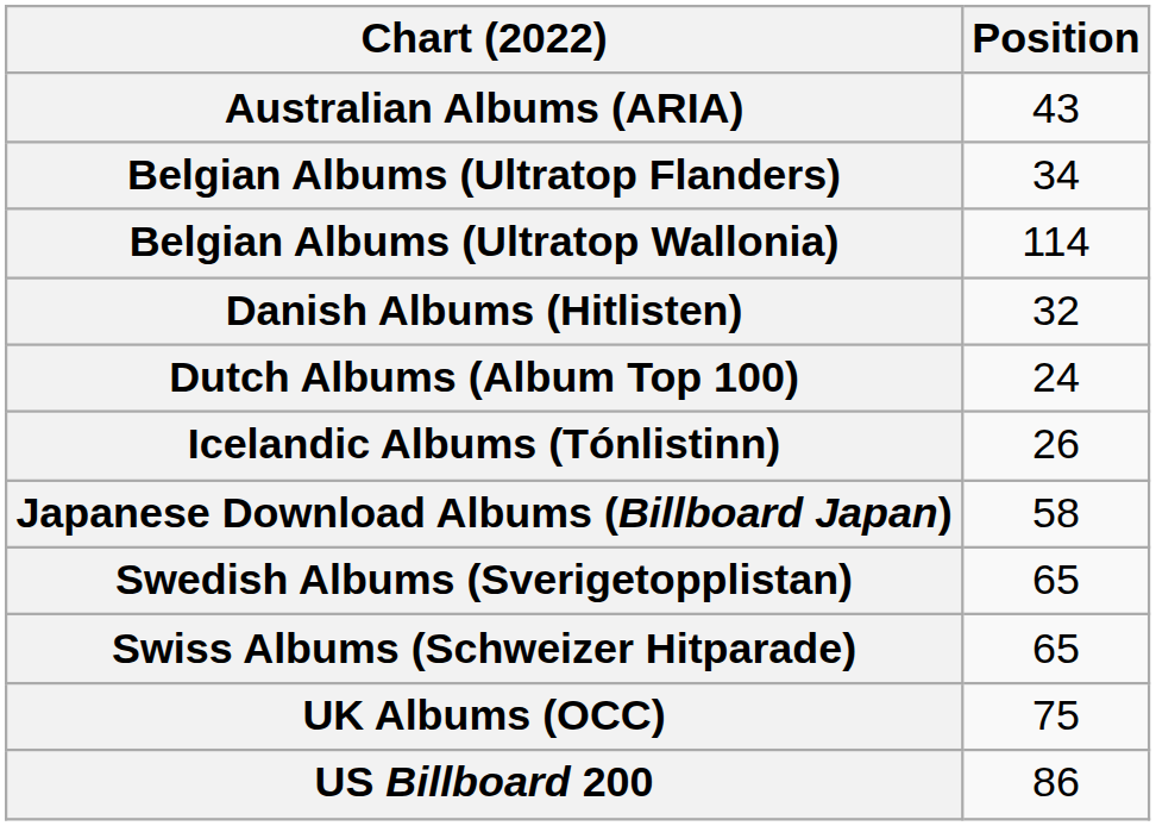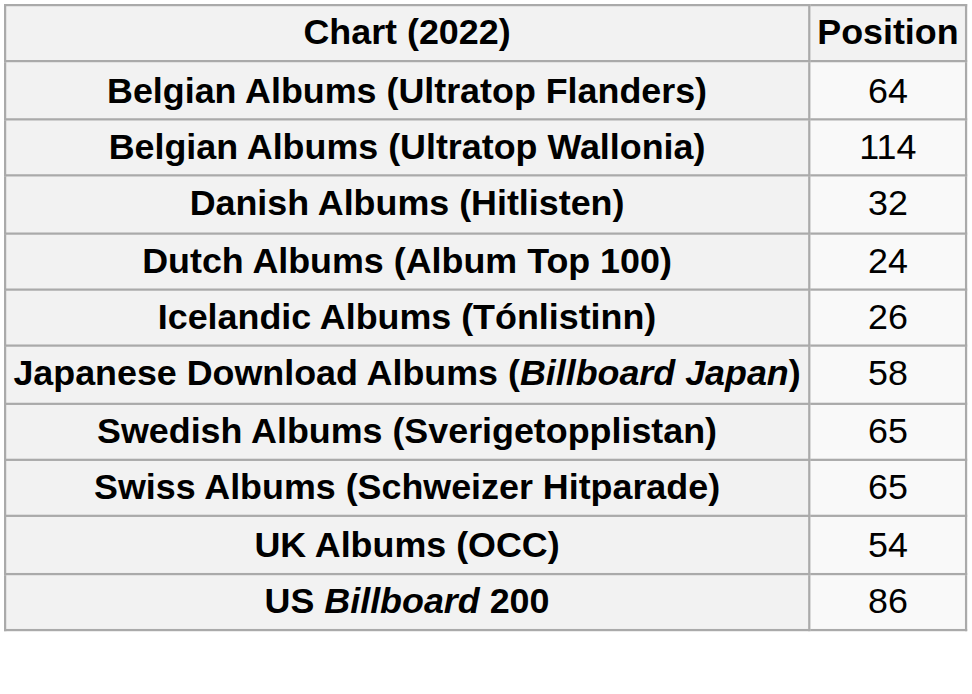 <table class="wikitable sortable plainrowheaders" style="text-align:center">
 <tr>
 <th scope="col">Chart (2022)</th>
 <th scope="col">Position</th>
 </tr>
 <tr>
-<th scope="row">Australian Albums (ARIA)</th>
-<td>43</td>
-</tr>
-<tr>
 <th scope="row">Belgian Albums (Ultratop Flanders)</th>
-<td>34</td>
+<td>64</td>
 </tr>
 <tr>
 <th scope="row">Belgian Albums (Ultratop Wallonia)</th>
 <td>114</td>
 </tr>
 <tr>
 <th scope="row">Danish Albums (Hitlisten)</th>
 <td>32</td>
 </tr>
 <tr>
 <th scope="row">Dutch Albums (Album Top 100)</th>
 <td>24</td>
 </tr>
 <tr>
 <th scope="row">Icelandic Albums (Tónlistinn)</th>
 <td>26</td>
 </tr>
 <tr>
 <th scope="row">Japanese Download Albums (<em>Billboard Japan</em>)</th>
 <td>58</td>
 </tr>
 <tr>
 <th scope="row">Swedish Albums (Sverigetopplistan)</th>
 <td>65</td>
 </tr>
 <tr>
 <th scope="row">Swiss Albums (Schweizer Hitparade)</th>
 <td>65</td>
 </tr>
 <tr>
 <th scope="row">UK Albums (OCC)</th>
-<td>75</td>
+<td>54</td>
 </tr>
 <tr>
 <th scope="row">US <em>Billboard</em> 200</th>
 <td>86</td>
 </tr>
 </table>
